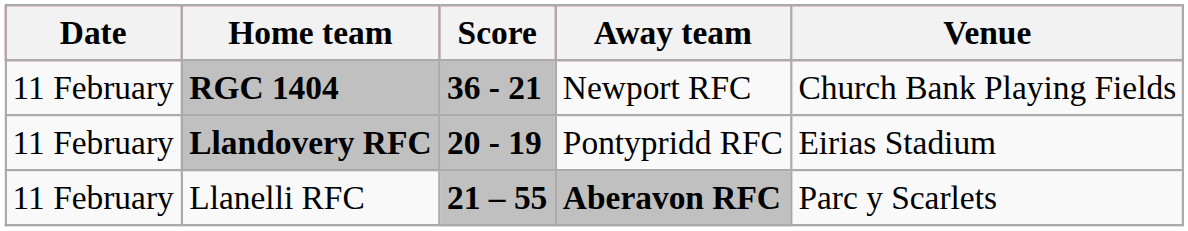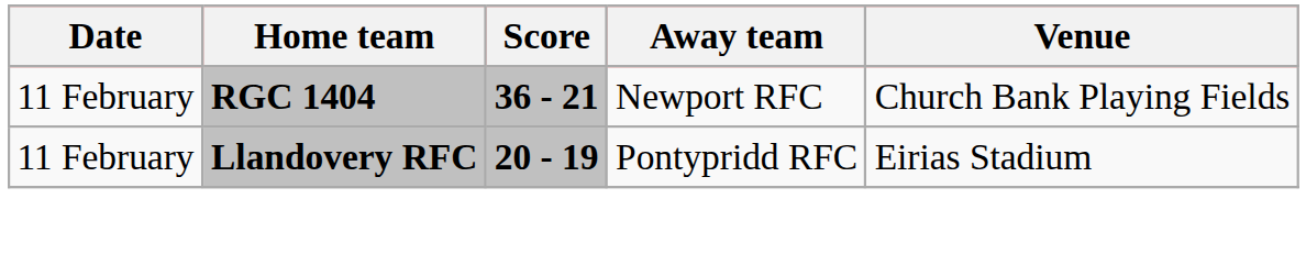 <table class="wikitable" style="margin:0.5em auto; font-size:95%">
 <tr bgcolor="#E00000">
 <th>Date</th>
 <th>Home team</th>
 <th>Score</th>
 <th>Away team</th>
 <th>Venue</th>
 </tr>
 <tr>
 <td>11 February</td>
 <td bgcolor="silver"><strong>RGC 1404</strong></td>
 <td bgcolor="silver"><strong>36 - 21</strong></td>
 <td>Newport RFC</td>
 <td>Church Bank Playing Fields</td>
 </tr>
 <tr>
 <td>11 February</td>
 <td bgcolor="silver"><strong>Llandovery RFC</strong></td>
 <td bgcolor="silver"><strong>20 - 19</strong></td>
 <td>Pontypridd RFC</td>
 <td>Eirias Stadium</td>
 </tr>
 <tr>
-<td>11 February</td>
-<td>Llanelli RFC</td>
-<td bgcolor="silver"><strong>21 – 55</strong></td>
-<td bgcolor="silver"><strong>Aberavon RFC</strong></td>
-<td>Parc y Scarlets</td>
-</tr>
-<tr>
 </tr>
 </table>
